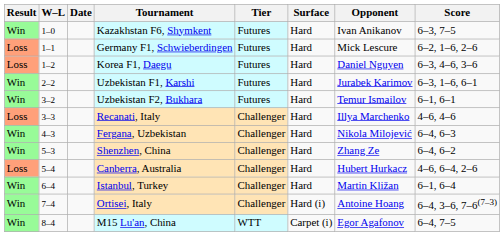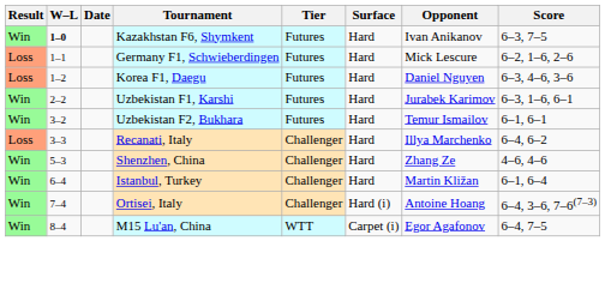 <table class="sortable wikitable">
 <tr>
 <th>Result</th>
 <th class=unsortable>W–L</th>
 <th>Date</th>
 <th>Tournament</th>
 <th>Tier</th>
 <th>Surface</th>
 <th>Opponent</th>
 <th class=unsortable>Score</th>
 </tr>
 <tr>
 <td bgcolor=98FB98>Win</td>
-<td><small>1–0</small></td>
+<td><strong><small>1–0</small></strong></td>
 <td><a href='#'></a></td>
 <td style=background:#cffcff>Kazakhstan F6, <a href='#'>Shymkent</a></td>
 <td style=background:#cffcff>Futures</td>
 <td>Hard</td>
 <td> Ivan Anikanov</td>
 <td>6–3, 7–5</td>
 </tr>
 <tr>
 <td bgcolor=FFA07A>Loss</td>
 <td><small>1–1</small></td>
 <td><a href='#'></a></td>
 <td style=background:#cffcff>Germany F1, <a href='#'>Schwieberdingen</a></td>
 <td style=background:#cffcff>Futures</td>
 <td>Hard</td>
 <td> Mick Lescure</td>
 <td>6–2, 1–6, 2–6</td>
 </tr>
 <tr>
 <td bgcolor=FFA07A>Loss</td>
 <td><small>1–2</small></td>
 <td><a href='#'></a></td>
 <td style=background:#cffcff>Korea F1, <a href='#'>Daegu</a></td>
 <td style=background:#cffcff>Futures</td>
 <td>Hard</td>
 <td> <a href='#'>Daniel Nguyen</a></td>
 <td>6–3, 4–6, 3–6</td>
 </tr>
 <tr>
 <td bgcolor=98FB98>Win</td>
 <td><small>2–2</small></td>
 <td><a href='#'></a></td>
 <td style=background:#cffcff>Uzbekistan F1, <a href='#'>Karshi</a></td>
 <td style=background:#cffcff>Futures</td>
 <td>Hard</td>
 <td> <a href='#'>Jurabek Karimov</a></td>
 <td>6–3, 1–6, 6–1</td>
 </tr>
 <tr>
 <td bgcolor=98FB98>Win</td>
 <td><small>3–2</small></td>
 <td><a href='#'></a></td>
 <td style=background:#cffcff>Uzbekistan F2, <a href='#'>Bukhara</a></td>
 <td style=background:#cffcff>Futures</td>
 <td>Hard</td>
 <td> <a href='#'>Temur Ismailov</a></td>
 <td>6–1, 6–1</td>
 </tr>
 <tr>
 <td bgcolor=FFA07A>Loss</td>
 <td><small>3–3</small></td>
 <td><a href='#'></a></td>
 <td style=background:moccasin><a href='#'>Recanati</a>, Italy</td>
 <td style=background:moccasin>Challenger</td>
 <td>Hard</td>
 <td> <a href='#'>Illya Marchenko</a></td>
-<td>4–6, 4–6</td>
-</tr>
-<tr>
-<td bgcolor=98FB98>Win</td>
-<td><small>4–3</small></td>
-<td><a href='#'></a></td>
-<td style=background:moccasin><a href='#'>Fergana</a>, Uzbekistan</td>
-<td style=background:moccasin>Challenger</td>
-<td>Hard</td>
-<td> <a href='#'>Nikola Milojević</a></td>
-<td>6–4, 6–3</td>
+<td>6–4, 6–2</td>
 </tr>
 <tr>
 <td bgcolor=98FB98>Win</td>
 <td><small>5–3</small></td>
 <td><a href='#'></a></td>
 <td style=background:moccasin><a href='#'>Shenzhen</a>, China</td>
 <td style=background:moccasin>Challenger</td>
 <td>Hard</td>
 <td> <a href='#'>Zhang Ze</a></td>
-<td>6–4, 6–2</td>
-</tr>
-<tr>
-<td bgcolor=FFA07A>Loss</td>
-<td><small>5–4</small></td>
-<td><a href='#'></a></td>
-<td style=background:moccasin><a href='#'>Canberra</a>, Australia</td>
-<td style=background:moccasin>Challenger</td>
-<td>Hard</td>
-<td> <a href='#'>Hubert Hurkacz</a></td>
-<td>4–6, 6–4, 2–6</td>
+<td>4–6, 4–6</td>
 </tr>
 <tr>
 <td bgcolor=98FB98>Win</td>
 <td><small>6–4</small></td>
 <td><a href='#'></a></td>
 <td style=background:moccasin><a href='#'>Istanbul</a>, Turkey</td>
 <td style=background:moccasin>Challenger</td>
 <td>Hard</td>
 <td> <a href='#'>Martin Kližan</a></td>
 <td>6–1, 6–4</td>
 </tr>
 <tr>
 <td bgcolor=98FB98>Win</td>
 <td><small>7–4</small></td>
 <td><a href='#'></a></td>
 <td style=background:moccasin><a href='#'>Ortisei</a>, Italy</td>
 <td style=background:moccasin>Challenger</td>
 <td>Hard (i)</td>
 <td> <a href='#'>Antoine Hoang</a></td>
 <td>6–4, 3–6, 7–6<sup>(7–3)</sup></td>
 </tr>
 <tr>
 <td bgcolor=98FB98>Win</td>
 <td><small>8–4</small></td>
 <td><a href='#'></a></td>
 <td style=background:#cffcff>M15 <a href='#'>Lu'an</a>, China</td>
 <td style=background:#cffcff>WTT</td>
 <td>Carpet (i)</td>
 <td> <a href='#'>Egor Agafonov</a></td>
 <td>6–4, 7–5</td>
 </tr>
 </table>
